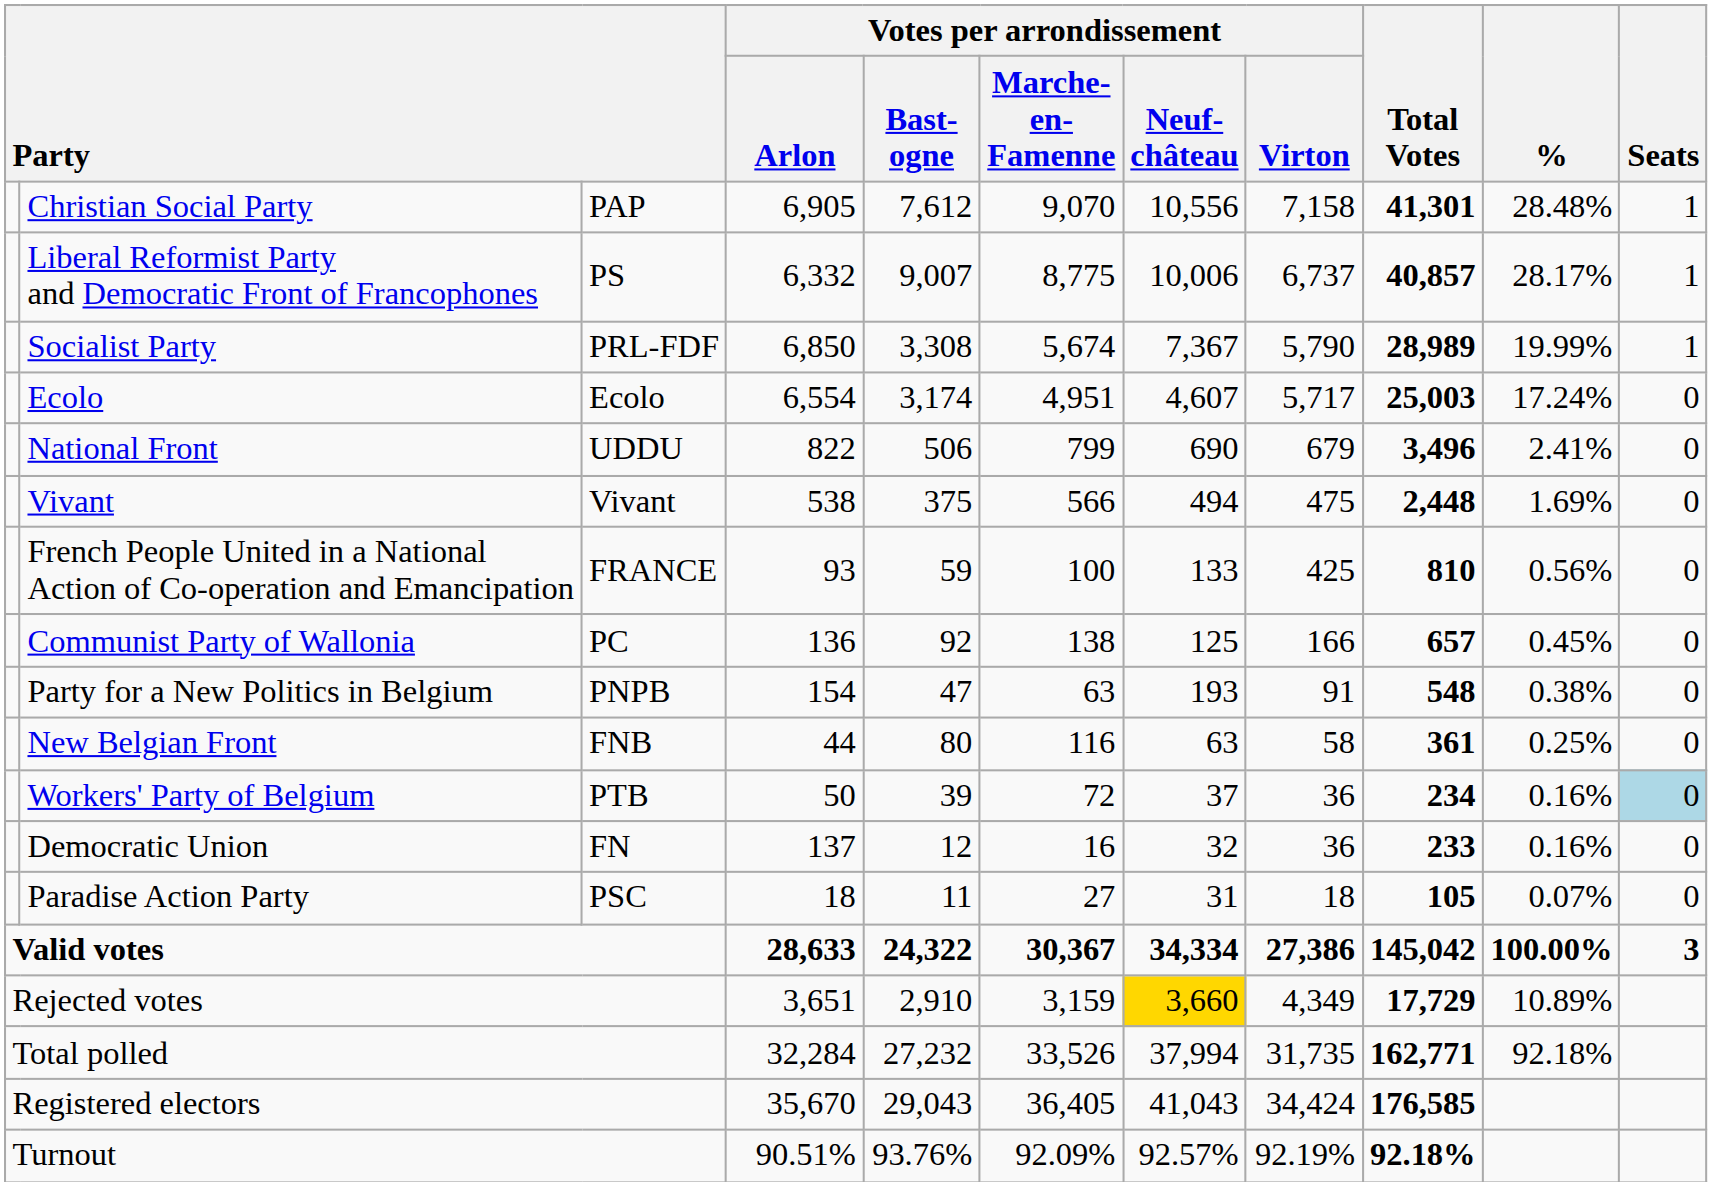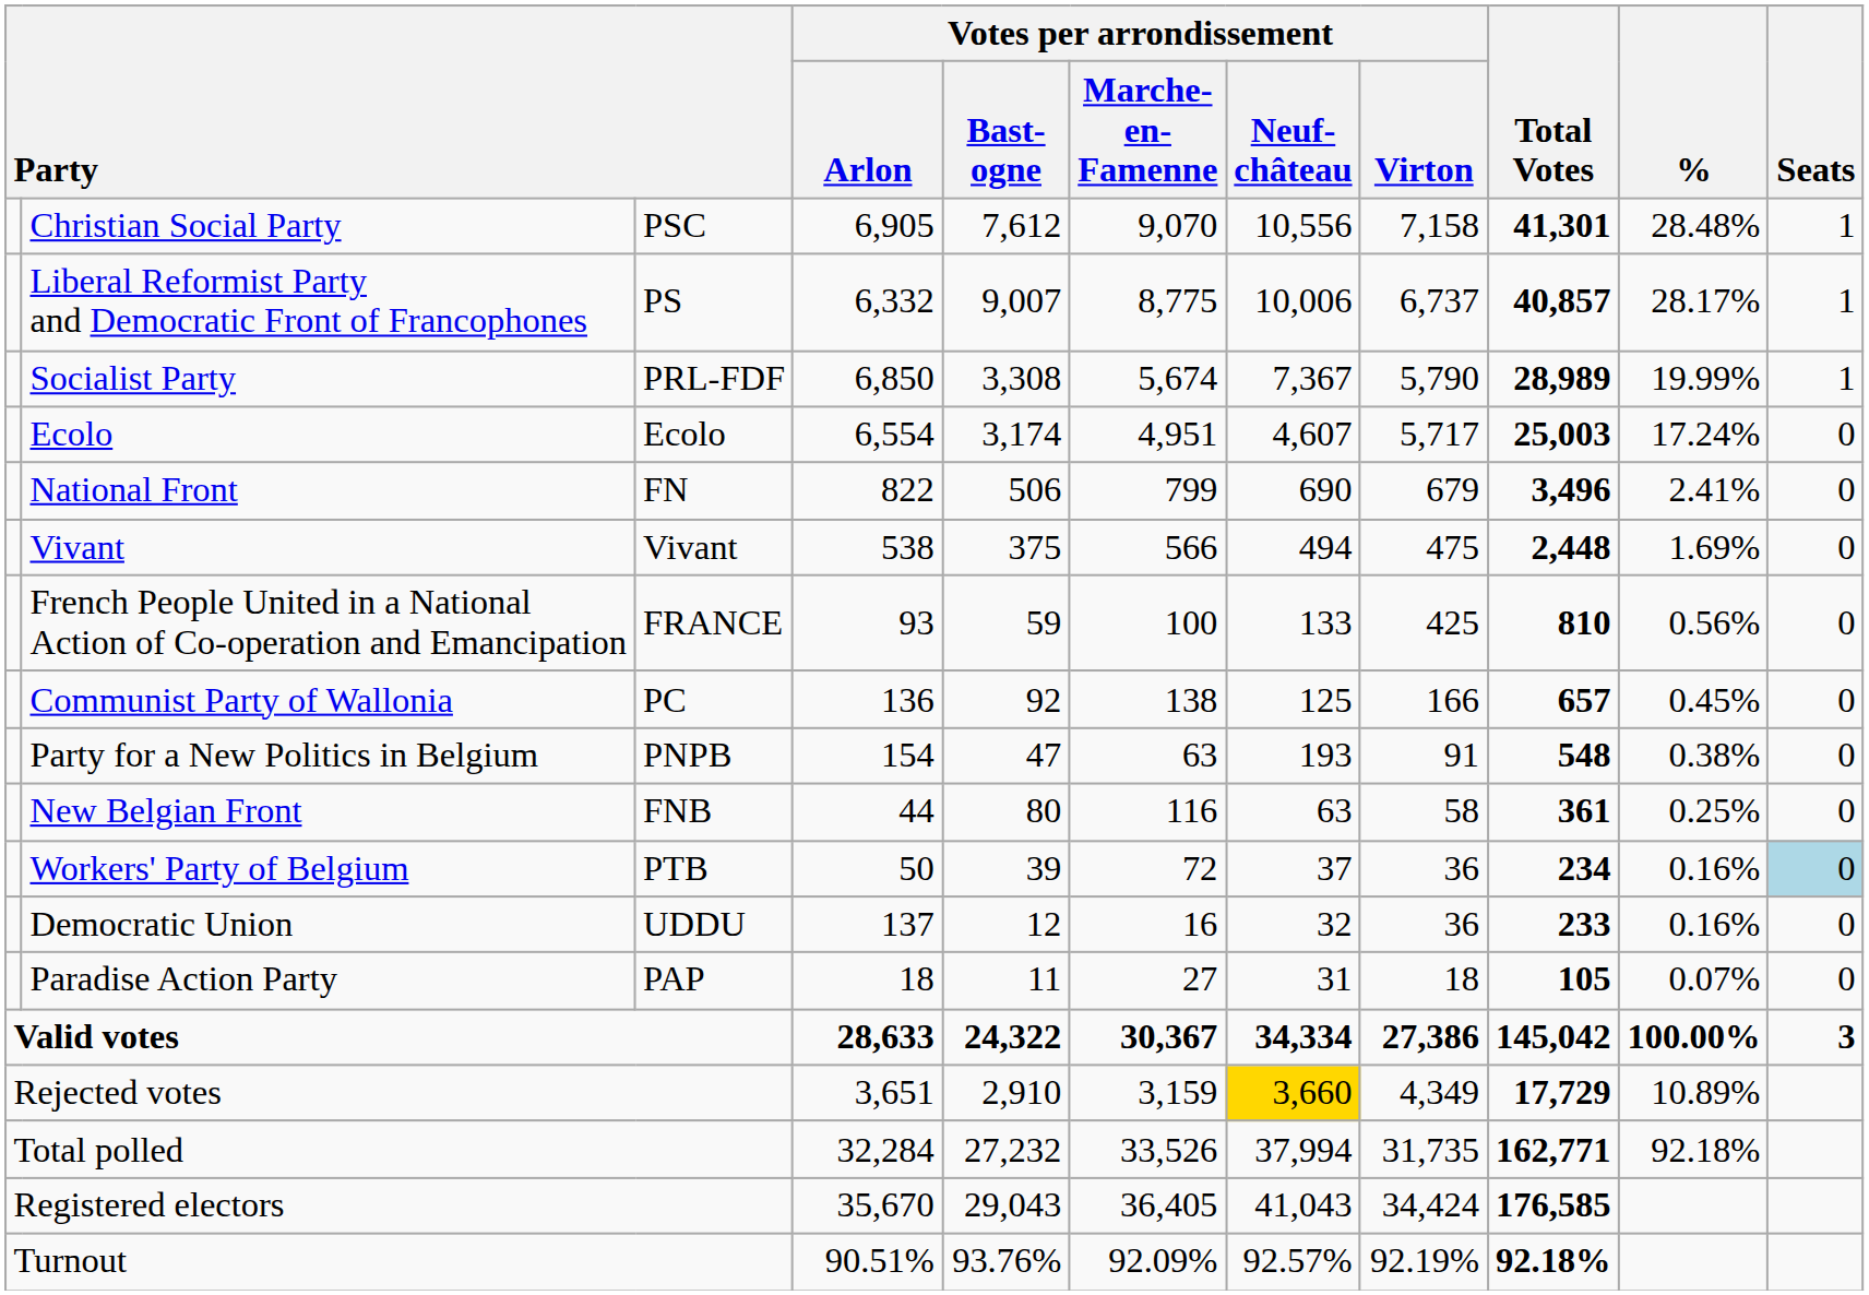 <table class="wikitable" border="1" style="text-align:right;">
 <tr>
 <th style="text-align:left;" valign=bottom rowspan=2 colspan=3>Party</th>
 <th colspan=5>Votes per arrondissement</th>
 <th align=center valign=bottom rowspan=2 width="50">Total Votes</th>
 <th align=center valign=bottom rowspan=2 width="50">%</th>
 <th align=center valign=bottom rowspan=2>Seats</th>
 </tr>
 <tr>
 <th align=center valign=bottom width="60"><a href='#'>Arlon</a></th>
 <th align=center valign=bottom width="50"><a href='#'>Bast- ogne</a></th>
 <th align=center valign=bottom width="50"><a href='#'>Marche- en- Famenne</a></th>
 <th align=center valign=bottom width="50"><a href='#'>Neuf- château</a></th>
 <th align=center valign=bottom width="50"><a href='#'>Virton</a></th>
 </tr>
 <tr>
 <td></td>
 <td align=left><a href='#'>Christian Social Party</a></td>
-<td align=left>PAP</td>
+<td align=left>PSC</td>
 <td>6,905</td>
 <td>7,612</td>
 <td>9,070</td>
 <td>10,556</td>
 <td>7,158</td>
 <td><strong>41,301</strong></td>
 <td>28.48%</td>
 <td>1</td>
 </tr>
 <tr>
 <td></td>
 <td align=left><a href='#'>Liberal Reformist Party</a><br>and <a href='#'>Democratic Front of Francophones</a></td>
 <td align=left>PS</td>
 <td>6,332</td>
 <td>9,007</td>
 <td>8,775</td>
 <td>10,006</td>
 <td>6,737</td>
 <td><strong>40,857</strong></td>
 <td>28.17%</td>
 <td>1</td>
 </tr>
 <tr>
 <td></td>
 <td align=left><a href='#'>Socialist Party</a></td>
 <td align=left>PRL-FDF</td>
 <td>6,850</td>
 <td>3,308</td>
 <td>5,674</td>
 <td>7,367</td>
 <td>5,790</td>
 <td><strong>28,989</strong></td>
 <td>19.99%</td>
 <td>1</td>
 </tr>
 <tr>
 <td></td>
 <td align=left><a href='#'>Ecolo</a></td>
 <td align=left>Ecolo</td>
 <td>6,554</td>
 <td>3,174</td>
 <td>4,951</td>
 <td>4,607</td>
 <td>5,717</td>
 <td><strong>25,003</strong></td>
 <td>17.24%</td>
 <td>0</td>
 </tr>
 <tr>
 <td></td>
 <td align=left><a href='#'>National Front</a></td>
-<td align=left>UDDU</td>
+<td align=left>FN</td>
 <td>822</td>
 <td>506</td>
 <td>799</td>
 <td>690</td>
 <td>679</td>
 <td><strong>3,496</strong></td>
 <td>2.41%</td>
 <td>0</td>
 </tr>
 <tr>
 <td></td>
 <td align=left><a href='#'>Vivant</a></td>
 <td align=left>Vivant</td>
 <td>538</td>
 <td>375</td>
 <td>566</td>
 <td>494</td>
 <td>475</td>
 <td><strong>2,448</strong></td>
 <td>1.69%</td>
 <td>0</td>
 </tr>
 <tr>
 <td></td>
 <td align=left>French People United in a National<br>Action of Co-operation and Emancipation</td>
 <td align=left>FRANCE</td>
 <td>93</td>
 <td>59</td>
 <td>100</td>
 <td>133</td>
 <td>425</td>
 <td><strong>810</strong></td>
 <td>0.56%</td>
 <td>0</td>
 </tr>
 <tr>
 <td></td>
 <td align=left><a href='#'>Communist Party of Wallonia</a></td>
 <td align=left>PC</td>
 <td>136</td>
 <td>92</td>
 <td>138</td>
 <td>125</td>
 <td>166</td>
 <td><strong>657</strong></td>
 <td>0.45%</td>
 <td>0</td>
 </tr>
 <tr>
 <td></td>
 <td align=left>Party for a New Politics in Belgium</td>
 <td align=left>PNPB</td>
 <td>154</td>
 <td>47</td>
 <td>63</td>
 <td>193</td>
 <td>91</td>
 <td><strong>548</strong></td>
 <td>0.38%</td>
 <td>0</td>
 </tr>
 <tr>
 <td></td>
 <td align=left><a href='#'>New Belgian Front</a></td>
 <td align=left>FNB</td>
 <td>44</td>
 <td>80</td>
 <td>116</td>
 <td>63</td>
 <td>58</td>
 <td><strong>361</strong></td>
 <td>0.25%</td>
 <td>0</td>
 </tr>
 <tr>
 <td></td>
 <td align=left style="white-space: nowrap;"><a href='#'>Workers' Party of Belgium</a></td>
 <td align=left>PTB</td>
 <td>50</td>
 <td>39</td>
 <td>72</td>
 <td>37</td>
 <td>36</td>
 <td><strong>234</strong></td>
 <td>0.16%</td>
 <td style="background: lightblue;">0</td>
 </tr>
 <tr>
 <td></td>
 <td align=left>Democratic Union</td>
-<td align=left>FN</td>
+<td align=left>UDDU</td>
 <td>137</td>
 <td>12</td>
 <td>16</td>
 <td>32</td>
 <td>36</td>
 <td><strong>233</strong></td>
 <td>0.16%</td>
 <td>0</td>
 </tr>
 <tr>
 <td></td>
 <td align=left>Paradise Action Party</td>
-<td align=left>PSC</td>
+<td align=left>PAP</td>
 <td>18</td>
 <td>11</td>
 <td>27</td>
 <td>31</td>
 <td>18</td>
 <td><strong>105</strong></td>
 <td>0.07%</td>
 <td>0</td>
 </tr>
 <tr style="font-weight:bold">
 <td align=left colspan=3>Valid votes</td>
 <td>28,633</td>
 <td>24,322</td>
 <td>30,367</td>
 <td>34,334</td>
 <td>27,386</td>
 <td>145,042</td>
 <td>100.00%</td>
 <td>3</td>
 </tr>
 <tr>
 <td align=left colspan=3>Rejected votes</td>
 <td>3,651</td>
 <td>2,910</td>
 <td>3,159</td>
 <td style="background: gold;">3,660</td>
 <td>4,349</td>
 <td><strong>17,729</strong></td>
 <td>10.89%</td>
 <td></td>
 </tr>
 <tr>
 <td align=left colspan=3>Total polled</td>
 <td>32,284</td>
 <td>27,232</td>
 <td>33,526</td>
 <td>37,994</td>
 <td>31,735</td>
 <td><strong>162,771</strong></td>
 <td>92.18%</td>
 <td></td>
 </tr>
 <tr>
 <td align=left colspan=3>Registered electors</td>
 <td>35,670</td>
 <td>29,043</td>
 <td>36,405</td>
 <td>41,043</td>
 <td>34,424</td>
 <td><strong>176,585</strong></td>
 <td></td>
 <td></td>
 </tr>
 <tr>
 <td align=left colspan=3>Turnout</td>
 <td>90.51%</td>
 <td>93.76%</td>
 <td>92.09%</td>
 <td>92.57%</td>
 <td>92.19%</td>
 <td><strong>92.18%</strong></td>
 <td></td>
 <td></td>
 </tr>
 </table>
